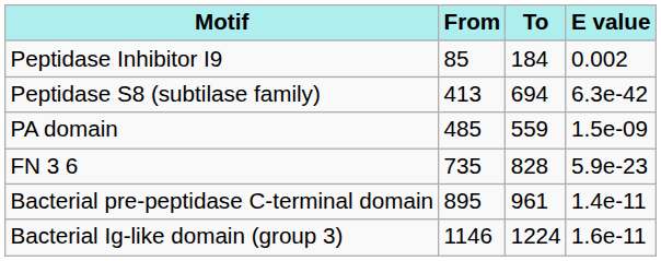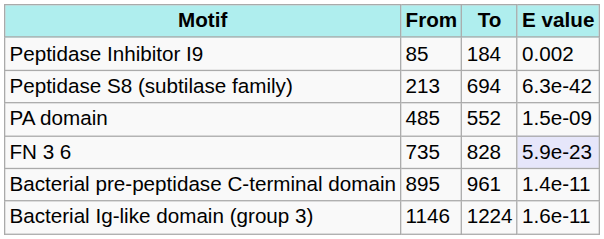 <table class="wikitable">
 <tr>
 <th style="background:PaleTurquoise; color:Black">Motif</th>
 <th style="background:PaleTurquoise; color:Black">From</th>
 <th style="background:PaleTurquoise; color:Black">To</th>
 <th style="background:PaleTurquoise; color:Black">E value</th>
 </tr>
 <tr>
 <td>Peptidase Inhibitor I9</td>
 <td>85</td>
 <td>184</td>
 <td>0.002</td>
 </tr>
 <tr>
 <td>Peptidase S8 (subtilase family)</td>
-<td>413</td>
+<td>213</td>
 <td>694</td>
 <td>6.3e-42</td>
 </tr>
 <tr>
 <td>PA domain</td>
 <td>485</td>
-<td>559</td>
+<td>552</td>
 <td>1.5e-09</td>
 </tr>
 <tr>
 <td>FN 3 6</td>
 <td>735</td>
 <td>828</td>
-<td>5.9e-23</td>
+<td style="background: lavender;">5.9e-23</td>
 </tr>
 <tr>
 <td>Bacterial pre-peptidase C-terminal domain</td>
 <td>895</td>
 <td>961</td>
 <td>1.4e-11</td>
 </tr>
 <tr>
 <td>Bacterial Ig-like domain (group 3)</td>
 <td>1146</td>
 <td>1224</td>
 <td>1.6e-11</td>
 </tr>
 </table>
